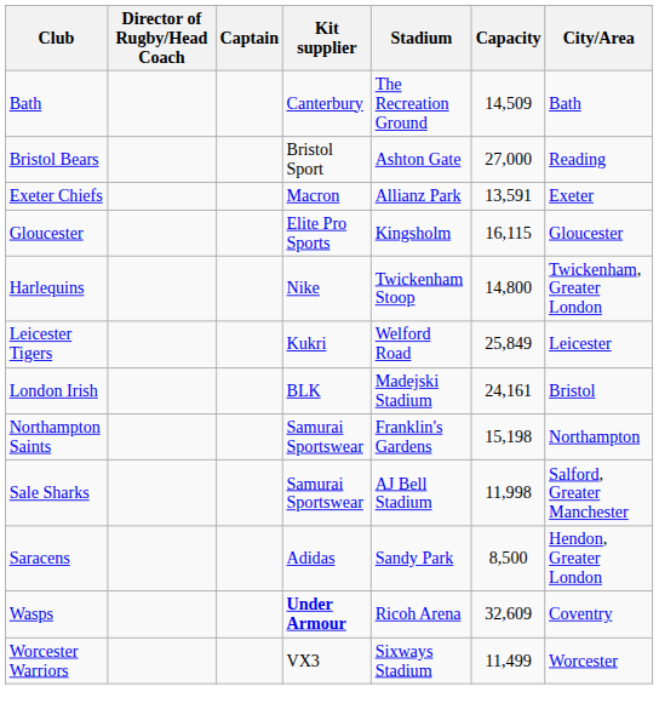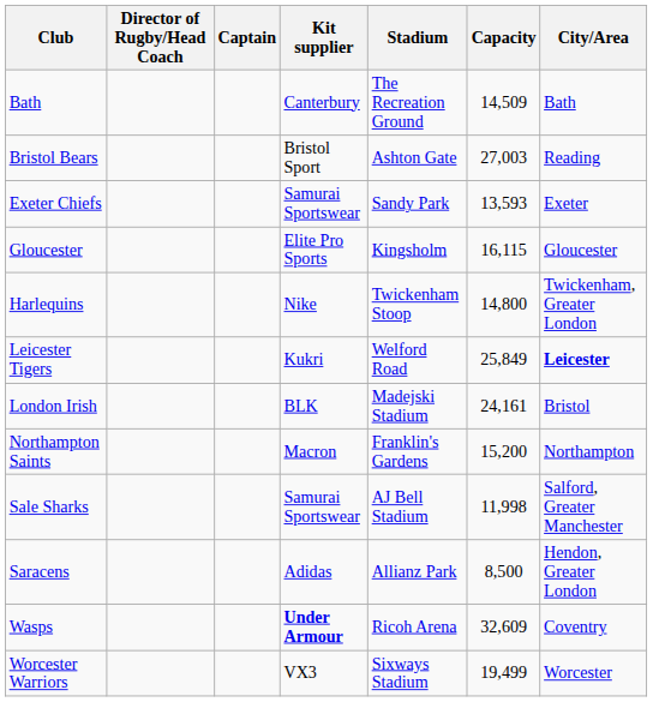 <table class="wikitable sortable">
 <tr>
 <th>Club</th>
 <th>Director of Rugby/Head Coach</th>
 <th>Captain</th>
 <th>Kit supplier</th>
 <th>Stadium</th>
 <th>Capacity</th>
 <th>City/Area</th>
 </tr>
 <tr>
 <td><a href='#'>Bath</a></td>
 <td></td>
 <td></td>
 <td><a href='#'>Canterbury</a></td>
 <td><a href='#'>The Recreation Ground</a></td>
 <td align=center>14,509</td>
 <td><a href='#'>Bath</a></td>
 </tr>
 <tr>
 <td><a href='#'>Bristol Bears</a></td>
 <td></td>
 <td></td>
 <td>Bristol Sport</td>
 <td><a href='#'>Ashton Gate</a></td>
-<td align=center>27,000</td>
+<td align=center>27,003</td>
 <td><a href='#'>Reading</a></td>
 </tr>
 <tr>
 <td><a href='#'>Exeter Chiefs</a></td>
 <td></td>
 <td></td>
-<td><a href='#'>Macron</a></td>
-<td><a href='#'>Allianz Park</a></td>
-<td align=center>13,591</td>
+<td><a href='#'>Samurai Sportswear</a></td>
+<td><a href='#'>Sandy Park</a></td>
+<td align=center>13,593</td>
 <td><a href='#'>Exeter</a></td>
 </tr>
 <tr>
 <td><a href='#'>Gloucester</a></td>
 <td></td>
 <td></td>
 <td><a href='#'>Elite Pro Sports</a></td>
 <td><a href='#'>Kingsholm</a></td>
 <td align=center>16,115</td>
 <td><a href='#'>Gloucester</a></td>
 </tr>
 <tr>
 <td><a href='#'>Harlequins</a></td>
 <td></td>
 <td></td>
 <td><a href='#'>Nike</a></td>
 <td><a href='#'>Twickenham Stoop</a></td>
 <td align=center>14,800</td>
 <td><a href='#'>Twickenham</a>, <a href='#'>Greater London</a></td>
 </tr>
 <tr>
 <td><a href='#'>Leicester Tigers</a></td>
 <td></td>
 <td></td>
 <td><a href='#'>Kukri</a></td>
 <td><a href='#'>Welford Road</a></td>
 <td align=center>25,849</td>
-<td><a href='#'>Leicester</a></td>
+<td><strong><a href='#'>Leicester</a></strong></td>
 </tr>
 <tr>
 <td><a href='#'>London Irish</a></td>
 <td></td>
 <td></td>
 <td><a href='#'>BLK</a></td>
 <td><a href='#'>Madejski Stadium</a></td>
 <td align=center>24,161</td>
 <td><a href='#'>Bristol</a></td>
 </tr>
 <tr>
 <td><a href='#'>Northampton Saints</a></td>
 <td></td>
 <td></td>
-<td><a href='#'>Samurai Sportswear</a></td>
+<td><a href='#'>Macron</a></td>
 <td><a href='#'>Franklin's Gardens</a></td>
-<td align=center>15,198</td>
+<td align=center>15,200</td>
 <td><a href='#'>Northampton</a></td>
 </tr>
 <tr>
 <td><a href='#'>Sale Sharks</a></td>
 <td></td>
 <td></td>
 <td><a href='#'>Samurai Sportswear</a></td>
 <td><a href='#'>AJ Bell Stadium</a></td>
 <td align=center>11,998</td>
 <td><a href='#'>Salford</a>, <a href='#'>Greater Manchester</a></td>
 </tr>
 <tr>
 <td><a href='#'>Saracens</a></td>
 <td></td>
 <td></td>
 <td><a href='#'>Adidas</a></td>
-<td><a href='#'>Sandy Park</a></td>
+<td><a href='#'>Allianz Park</a></td>
 <td align=center>8,500</td>
 <td><a href='#'>Hendon</a>,<br><a href='#'>Greater London</a></td>
 </tr>
 <tr>
 <td><a href='#'>Wasps</a></td>
 <td></td>
 <td></td>
 <td><strong><a href='#'>Under Armour</a></strong></td>
 <td><a href='#'>Ricoh Arena</a></td>
 <td align=center>32,609</td>
 <td><a href='#'>Coventry</a></td>
 </tr>
 <tr>
 <td><a href='#'>Worcester Warriors</a></td>
 <td></td>
 <td></td>
 <td>VX3</td>
 <td><a href='#'>Sixways Stadium</a></td>
-<td align=center>11,499</td>
+<td align=center>19,499</td>
 <td><a href='#'>Worcester</a></td>
 </tr>
 </table>
